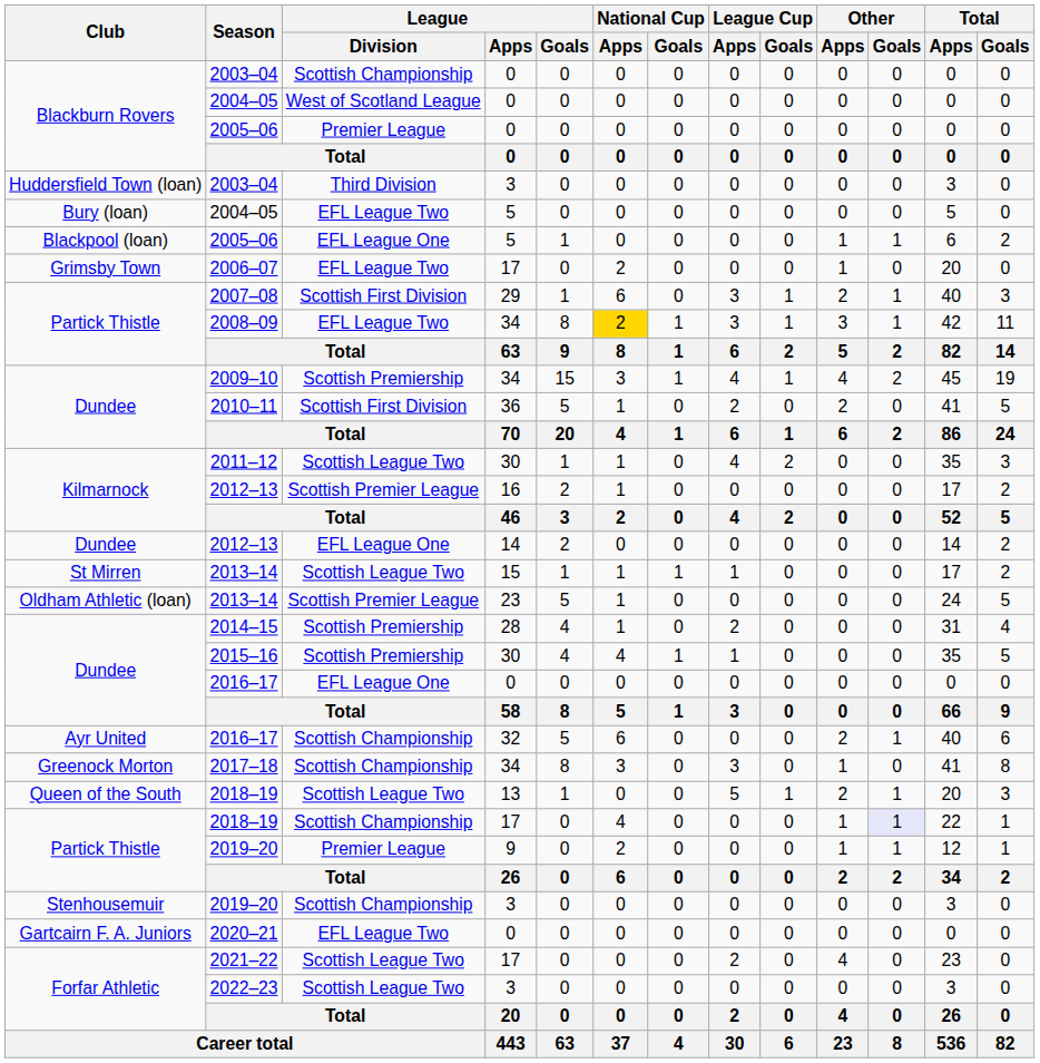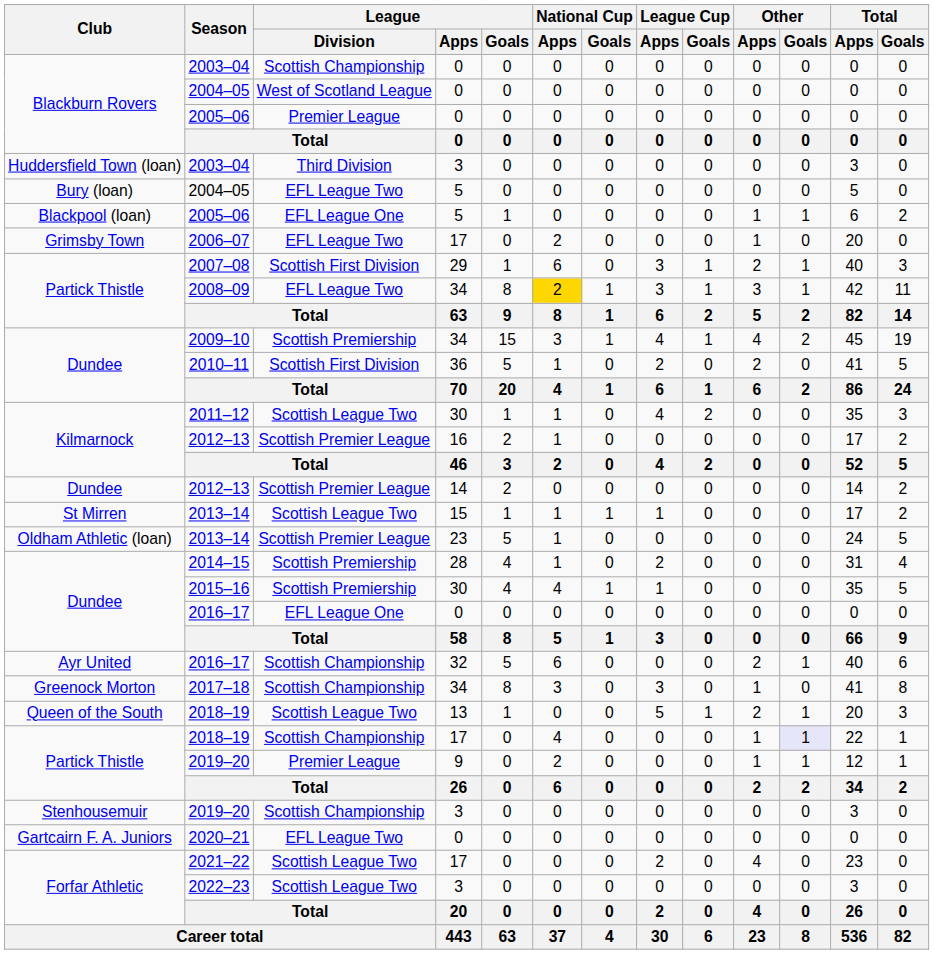 <table class="wikitable" style="text-align: center">
 <tr>
 <th rowspan="2">Club</th>
 <th rowspan="2">Season</th>
 <th colspan="3">League</th>
 <th colspan="2">National Cup</th>
 <th colspan="2">League Cup</th>
 <th colspan="2">Other</th>
 <th colspan="2">Total</th>
 </tr>
 <tr>
 <th>Division</th>
 <th>Apps</th>
 <th>Goals</th>
 <th>Apps</th>
 <th>Goals</th>
 <th>Apps</th>
 <th>Goals</th>
 <th>Apps</th>
 <th>Goals</th>
 <th>Apps</th>
 <th>Goals</th>
 </tr>
 <tr>
 <td rowspan="4"><a href='#'>Blackburn Rovers</a></td>
 <td><a href='#'>2003–04</a></td>
 <td><a href='#'>Scottish Championship</a></td>
 <td>0</td>
 <td>0</td>
 <td>0</td>
 <td>0</td>
 <td>0</td>
 <td>0</td>
 <td>0</td>
 <td>0</td>
 <td>0</td>
 <td>0</td>
 </tr>
 <tr>
 <td><a href='#'>2004–05</a></td>
 <td><a href='#'>West of Scotland League</a></td>
 <td>0</td>
 <td>0</td>
 <td>0</td>
 <td>0</td>
 <td>0</td>
 <td>0</td>
 <td>0</td>
 <td>0</td>
 <td>0</td>
 <td>0</td>
 </tr>
 <tr>
 <td><a href='#'>2005–06</a></td>
 <td><a href='#'>Premier League</a></td>
 <td>0</td>
 <td>0</td>
 <td>0</td>
 <td>0</td>
 <td>0</td>
 <td>0</td>
 <td>0</td>
 <td>0</td>
 <td>0</td>
 <td>0</td>
 </tr>
 <tr>
 <th colspan="2">Total</th>
 <th>0</th>
 <th>0</th>
 <th>0</th>
 <th>0</th>
 <th>0</th>
 <th>0</th>
 <th>0</th>
 <th>0</th>
 <th>0</th>
 <th>0</th>
 </tr>
 <tr>
 <td><a href='#'>Huddersfield Town</a> (loan)</td>
 <td><a href='#'>2003–04</a></td>
 <td><a href='#'>Third Division</a></td>
 <td>3</td>
 <td>0</td>
 <td>0</td>
 <td>0</td>
 <td>0</td>
 <td>0</td>
 <td>0</td>
 <td>0</td>
 <td>3</td>
 <td>0</td>
 </tr>
 <tr>
 <td><a href='#'>Bury</a> (loan)</td>
 <td>2004–05</td>
 <td><a href='#'>EFL League Two</a></td>
 <td>5</td>
 <td>0</td>
 <td>0</td>
 <td>0</td>
 <td>0</td>
 <td>0</td>
 <td>0</td>
 <td>0</td>
 <td>5</td>
 <td>0</td>
 </tr>
 <tr>
 <td><a href='#'>Blackpool</a> (loan)</td>
 <td><a href='#'>2005–06</a></td>
 <td><a href='#'>EFL League One</a></td>
 <td>5</td>
 <td>1</td>
 <td>0</td>
 <td>0</td>
 <td>0</td>
 <td>0</td>
 <td>1</td>
 <td>1</td>
 <td>6</td>
 <td>2</td>
 </tr>
 <tr>
 <td><a href='#'>Grimsby Town</a></td>
 <td><a href='#'>2006–07</a></td>
 <td><a href='#'>EFL League Two</a></td>
 <td>17</td>
 <td>0</td>
 <td>2</td>
 <td>0</td>
 <td>0</td>
 <td>0</td>
 <td>1</td>
 <td>0</td>
 <td>20</td>
 <td>0</td>
 </tr>
 <tr>
 <td rowspan="3"><a href='#'>Partick Thistle</a></td>
 <td><a href='#'>2007–08</a></td>
 <td><a href='#'>Scottish First Division</a></td>
 <td>29</td>
 <td>1</td>
 <td>6</td>
 <td>0</td>
 <td>3</td>
 <td>1</td>
 <td>2</td>
 <td>1</td>
 <td>40</td>
 <td>3</td>
 </tr>
 <tr>
 <td><a href='#'>2008–09</a></td>
 <td><a href='#'>EFL League Two</a></td>
 <td>34</td>
 <td>8</td>
 <td style="background: gold;">2</td>
 <td>1</td>
 <td>3</td>
 <td>1</td>
 <td>3</td>
 <td>1</td>
 <td>42</td>
 <td>11</td>
 </tr>
 <tr>
 <th colspan="2">Total</th>
 <th>63</th>
 <th>9</th>
 <th>8</th>
 <th>1</th>
 <th>6</th>
 <th>2</th>
 <th>5</th>
 <th>2</th>
 <th>82</th>
 <th>14</th>
 </tr>
 <tr>
 <td rowspan="3"><a href='#'>Dundee</a></td>
 <td><a href='#'>2009–10</a></td>
 <td><a href='#'>Scottish Premiership</a></td>
 <td>34</td>
 <td>15</td>
 <td>3</td>
 <td>1</td>
 <td>4</td>
 <td>1</td>
 <td>4</td>
 <td>2</td>
 <td>45</td>
 <td>19</td>
 </tr>
 <tr>
 <td><a href='#'>2010–11</a></td>
 <td><a href='#'>Scottish First Division</a></td>
 <td>36</td>
 <td>5</td>
 <td>1</td>
 <td>0</td>
 <td>2</td>
 <td>0</td>
 <td>2</td>
 <td>0</td>
 <td>41</td>
 <td>5</td>
 </tr>
 <tr>
 <th colspan="2">Total</th>
 <th>70</th>
 <th>20</th>
 <th>4</th>
 <th>1</th>
 <th>6</th>
 <th>1</th>
 <th>6</th>
 <th>2</th>
 <th>86</th>
 <th>24</th>
 </tr>
 <tr>
 <td rowspan="3"><a href='#'>Kilmarnock</a></td>
 <td><a href='#'>2011–12</a></td>
 <td><a href='#'>Scottish League Two</a></td>
 <td>30</td>
 <td>1</td>
 <td>1</td>
 <td>0</td>
 <td>4</td>
 <td>2</td>
 <td>0</td>
 <td>0</td>
 <td>35</td>
 <td>3</td>
 </tr>
 <tr>
 <td><a href='#'>2012–13</a></td>
 <td><a href='#'>Scottish Premier League</a></td>
 <td>16</td>
 <td>2</td>
 <td>1</td>
 <td>0</td>
 <td>0</td>
 <td>0</td>
 <td>0</td>
 <td>0</td>
 <td>17</td>
 <td>2</td>
 </tr>
 <tr>
 <th colspan="2">Total</th>
 <th>46</th>
 <th>3</th>
 <th>2</th>
 <th>0</th>
 <th>4</th>
 <th>2</th>
 <th>0</th>
 <th>0</th>
 <th>52</th>
 <th>5</th>
 </tr>
 <tr>
 <td><a href='#'>Dundee</a></td>
 <td><a href='#'>2012–13</a></td>
-<td><a href='#'>EFL League One</a></td>
+<td><a href='#'>Scottish Premier League</a></td>
 <td>14</td>
 <td>2</td>
 <td>0</td>
 <td>0</td>
 <td>0</td>
 <td>0</td>
 <td>0</td>
 <td>0</td>
 <td>14</td>
 <td>2</td>
 </tr>
 <tr>
 <td><a href='#'>St Mirren</a></td>
 <td><a href='#'>2013–14</a></td>
 <td><a href='#'>Scottish League Two</a></td>
 <td>15</td>
 <td>1</td>
 <td>1</td>
 <td>1</td>
 <td>1</td>
 <td>0</td>
 <td>0</td>
 <td>0</td>
 <td>17</td>
 <td>2</td>
 </tr>
 <tr>
 <td><a href='#'>Oldham Athletic</a> (loan)</td>
 <td><a href='#'>2013–14</a></td>
 <td><a href='#'>Scottish Premier League</a></td>
 <td>23</td>
 <td>5</td>
 <td>1</td>
 <td>0</td>
 <td>0</td>
 <td>0</td>
 <td>0</td>
 <td>0</td>
 <td>24</td>
 <td>5</td>
 </tr>
 <tr>
 <td rowspan="4"><a href='#'>Dundee</a></td>
 <td><a href='#'>2014–15</a></td>
 <td><a href='#'>Scottish Premiership</a></td>
 <td>28</td>
 <td>4</td>
 <td>1</td>
 <td>0</td>
 <td>2</td>
 <td>0</td>
 <td>0</td>
 <td>0</td>
 <td>31</td>
 <td>4</td>
 </tr>
 <tr>
 <td><a href='#'>2015–16</a></td>
 <td><a href='#'>Scottish Premiership</a></td>
 <td>30</td>
 <td>4</td>
 <td>4</td>
 <td>1</td>
 <td>1</td>
 <td>0</td>
 <td>0</td>
 <td>0</td>
 <td>35</td>
 <td>5</td>
 </tr>
 <tr>
 <td><a href='#'>2016–17</a></td>
 <td><a href='#'>EFL League One</a></td>
 <td>0</td>
 <td>0</td>
 <td>0</td>
 <td>0</td>
 <td>0</td>
 <td>0</td>
 <td>0</td>
 <td>0</td>
 <td>0</td>
 <td>0</td>
 </tr>
 <tr>
 <th colspan="2">Total</th>
 <th>58</th>
 <th>8</th>
 <th>5</th>
 <th>1</th>
 <th>3</th>
 <th>0</th>
 <th>0</th>
 <th>0</th>
 <th>66</th>
 <th>9</th>
 </tr>
 <tr>
 <td><a href='#'>Ayr United</a></td>
 <td><a href='#'>2016–17</a></td>
 <td><a href='#'>Scottish Championship</a></td>
 <td>32</td>
 <td>5</td>
 <td>6</td>
 <td>0</td>
 <td>0</td>
 <td>0</td>
 <td>2</td>
 <td>1</td>
 <td>40</td>
 <td>6</td>
 </tr>
 <tr>
 <td><a href='#'>Greenock Morton</a></td>
 <td><a href='#'>2017–18</a></td>
 <td><a href='#'>Scottish Championship</a></td>
 <td>34</td>
 <td>8</td>
 <td>3</td>
 <td>0</td>
 <td>3</td>
 <td>0</td>
 <td>1</td>
 <td>0</td>
 <td>41</td>
 <td>8</td>
 </tr>
 <tr>
 <td><a href='#'>Queen of the South</a></td>
 <td><a href='#'>2018–19</a></td>
 <td><a href='#'>Scottish League Two</a></td>
 <td>13</td>
 <td>1</td>
 <td>0</td>
 <td>0</td>
 <td>5</td>
 <td>1</td>
 <td>2</td>
 <td>1</td>
 <td>20</td>
 <td>3</td>
 </tr>
 <tr>
 <td rowspan="3"><a href='#'>Partick Thistle</a></td>
 <td><a href='#'>2018–19</a></td>
 <td><a href='#'>Scottish Championship</a></td>
 <td>17</td>
 <td>0</td>
 <td>4</td>
 <td>0</td>
 <td>0</td>
 <td>0</td>
 <td>1</td>
 <td style="background: lavender;">1</td>
 <td>22</td>
 <td>1</td>
 </tr>
 <tr>
 <td><a href='#'>2019–20</a></td>
 <td><a href='#'>Premier League</a></td>
 <td>9</td>
 <td>0</td>
 <td>2</td>
 <td>0</td>
 <td>0</td>
 <td>0</td>
 <td>1</td>
 <td>1</td>
 <td>12</td>
 <td>1</td>
 </tr>
 <tr>
 <th colspan="2">Total</th>
 <th>26</th>
 <th>0</th>
 <th>6</th>
 <th>0</th>
 <th>0</th>
 <th>0</th>
 <th>2</th>
 <th>2</th>
 <th>34</th>
 <th>2</th>
 </tr>
 <tr>
 <td><a href='#'>Stenhousemuir</a></td>
 <td><a href='#'>2019–20</a></td>
 <td><a href='#'>Scottish Championship</a></td>
 <td>3</td>
 <td>0</td>
 <td>0</td>
 <td>0</td>
 <td>0</td>
 <td>0</td>
 <td>0</td>
 <td>0</td>
 <td>3</td>
 <td>0</td>
 </tr>
 <tr>
 <td><a href='#'>Gartcairn F. A. Juniors</a></td>
 <td><a href='#'>2020–21</a></td>
 <td><a href='#'>EFL League Two</a></td>
 <td>0</td>
 <td>0</td>
 <td>0</td>
 <td>0</td>
 <td>0</td>
 <td>0</td>
 <td>0</td>
 <td>0</td>
 <td>0</td>
 <td>0</td>
 </tr>
 <tr>
 <td rowspan="3"><a href='#'>Forfar Athletic</a></td>
 <td><a href='#'>2021–22</a></td>
 <td><a href='#'>Scottish League Two</a></td>
 <td>17</td>
 <td>0</td>
 <td>0</td>
 <td>0</td>
 <td>2</td>
 <td>0</td>
 <td>4</td>
 <td>0</td>
 <td>23</td>
 <td>0</td>
 </tr>
 <tr>
 <td><a href='#'>2022–23</a></td>
 <td><a href='#'>Scottish League Two</a></td>
 <td>3</td>
 <td>0</td>
 <td>0</td>
 <td>0</td>
 <td>0</td>
 <td>0</td>
 <td>0</td>
 <td>0</td>
 <td>3</td>
 <td>0</td>
 </tr>
 <tr>
 <th colspan="2">Total</th>
 <th>20</th>
 <th>0</th>
 <th>0</th>
 <th>0</th>
 <th>2</th>
 <th>0</th>
 <th>4</th>
 <th>0</th>
 <th>26</th>
 <th>0</th>
 </tr>
 <tr>
 <th colspan="3">Career total</th>
 <th>443</th>
 <th>63</th>
 <th>37</th>
 <th>4</th>
 <th>30</th>
 <th>6</th>
 <th>23</th>
 <th>8</th>
 <th>536</th>
 <th>82</th>
 </tr>
 </table>
